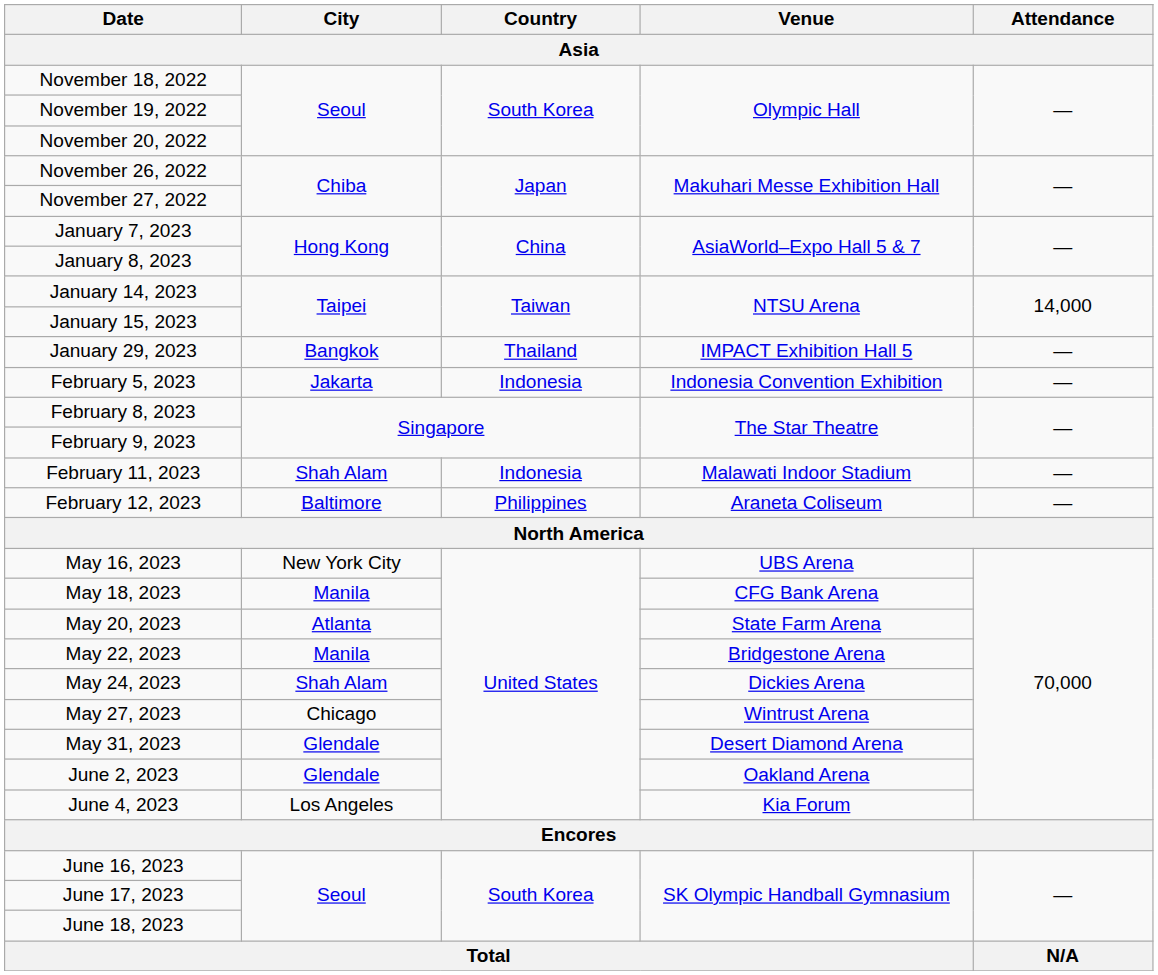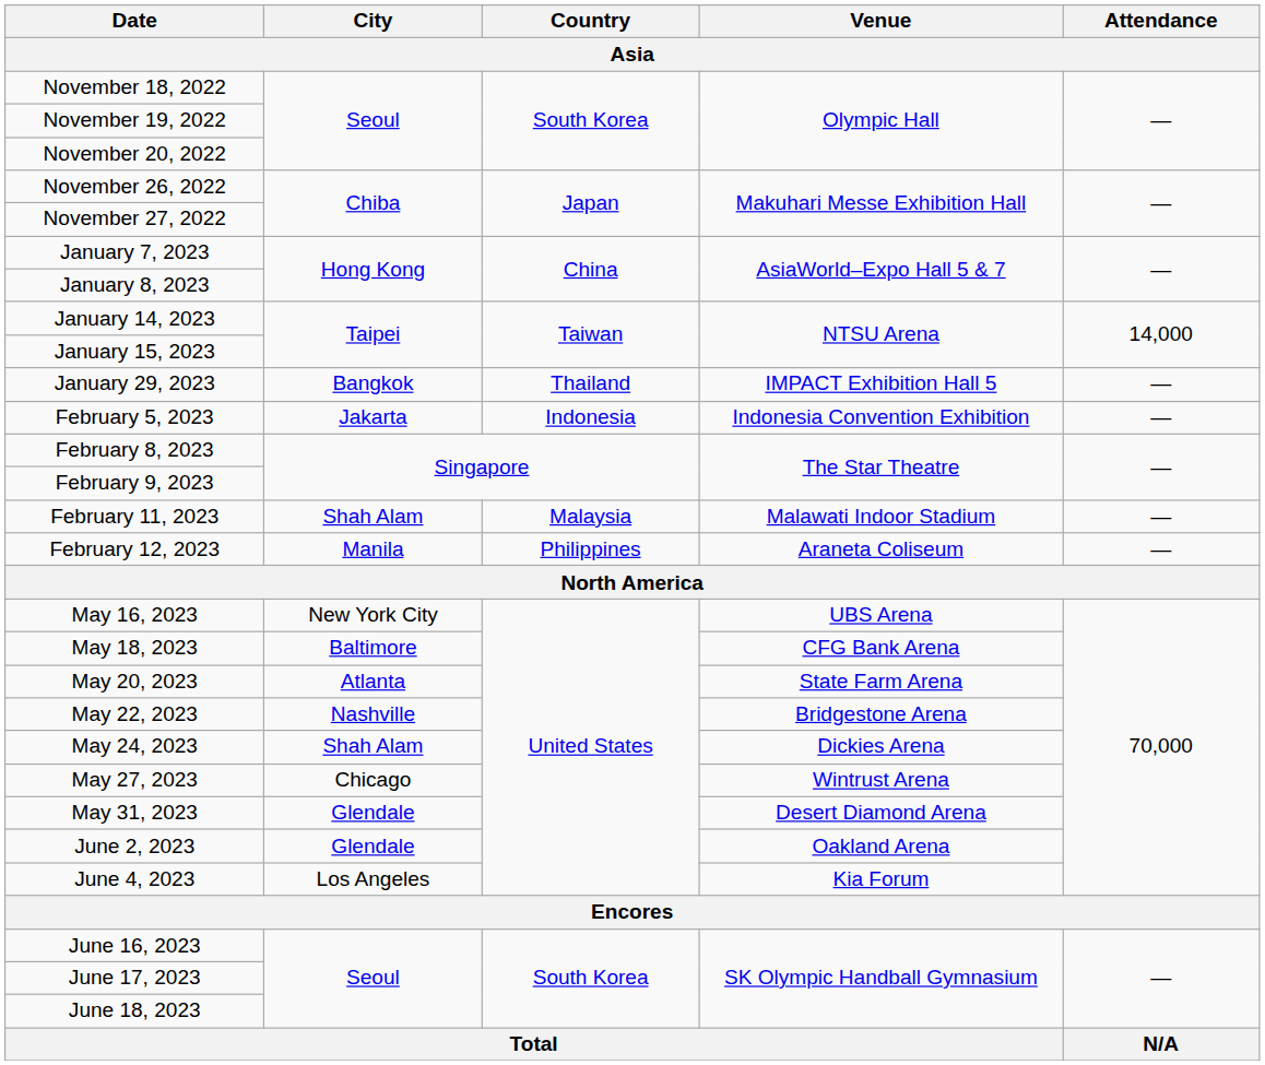 <table class="wikitable" style="text-align:center;">
 <tr>
 <th scope="col" style="width:12em;">Date</th>
 <th scope="col" style="width:10em;">City</th>
 <th scope="col" style="width:10em;">Country</th>
 <th scope="col" style="width:17em;">Venue</th>
 <th scope="col" style="width:9em;">Attendance</th>
 </tr>
 <tr>
 <th colspan="5">Asia</th>
 </tr>
 <tr>
 <td>November 18, 2022</td>
 <td rowspan="3"><a href='#'>Seoul</a></td>
 <td rowspan="3"><a href='#'>South Korea</a></td>
 <td rowspan="3"><a href='#'>Olympic Hall</a></td>
 <td rowspan="3">—</td>
 </tr>
 <tr>
 <td>November 19, 2022</td>
 </tr>
 <tr>
 <td>November 20, 2022</td>
 </tr>
 <tr>
 <td>November 26, 2022</td>
 <td rowspan="2"><a href='#'>Chiba</a></td>
 <td rowspan="2"><a href='#'>Japan</a></td>
 <td rowspan="2"><a href='#'>Makuhari Messe Exhibition Hall</a></td>
 <td rowspan="2">—</td>
 </tr>
 <tr>
 <td>November 27, 2022</td>
 </tr>
 <tr>
 <td>January 7, 2023</td>
 <td rowspan="2"><a href='#'>Hong Kong</a></td>
 <td rowspan="2"><a href='#'>China</a></td>
 <td rowspan="2"><a href='#'>AsiaWorld–Expo Hall 5 & 7</a></td>
 <td rowspan="2">—</td>
 </tr>
 <tr>
 <td>January 8, 2023</td>
 </tr>
 <tr>
 <td>January 14, 2023</td>
 <td rowspan="2"><a href='#'>Taipei</a></td>
 <td rowspan="2"><a href='#'>Taiwan</a></td>
 <td rowspan="2"><a href='#'>NTSU Arena</a></td>
 <td rowspan="2">14,000</td>
 </tr>
 <tr>
 <td>January 15, 2023</td>
 </tr>
 <tr>
 <td>January 29, 2023</td>
 <td><a href='#'>Bangkok</a></td>
 <td><a href='#'>Thailand</a></td>
 <td><a href='#'>IMPACT Exhibition Hall 5</a></td>
 <td>—</td>
 </tr>
 <tr>
 <td>February 5, 2023</td>
 <td><a href='#'>Jakarta</a></td>
 <td><a href='#'>Indonesia</a></td>
 <td><a href='#'>Indonesia Convention Exhibition</a></td>
 <td>—</td>
 </tr>
 <tr>
 <td>February 8, 2023</td>
 <td colspan="2" rowspan="2"><a href='#'>Singapore</a></td>
 <td rowspan="2"><a href='#'>The Star Theatre</a></td>
 <td rowspan="2">—</td>
 </tr>
 <tr>
 <td>February 9, 2023</td>
 </tr>
 <tr>
 <td>February 11, 2023</td>
 <td><a href='#'>Shah Alam</a></td>
-<td><a href='#'>Indonesia</a></td>
+<td><a href='#'>Malaysia</a></td>
 <td><a href='#'>Malawati Indoor Stadium</a></td>
 <td>—</td>
 </tr>
 <tr>
 <td>February 12, 2023</td>
-<td><a href='#'>Baltimore</a></td>
+<td><a href='#'>Manila</a></td>
 <td><a href='#'>Philippines</a></td>
 <td><a href='#'>Araneta Coliseum</a></td>
 <td>—</td>
 </tr>
 <tr>
 <th colspan="5">North America</th>
 </tr>
 <tr>
 <td>May 16, 2023</td>
 <td>New York City</td>
 <td rowspan="9"><a href='#'>United States</a></td>
 <td><a href='#'>UBS Arena</a></td>
 <td rowspan="9">70,000</td>
 </tr>
 <tr>
 <td>May 18, 2023</td>
-<td><a href='#'>Manila</a></td>
+<td><a href='#'>Baltimore</a></td>
 <td><a href='#'>CFG Bank Arena</a></td>
 </tr>
 <tr>
 <td>May 20, 2023</td>
 <td><a href='#'>Atlanta</a></td>
 <td><a href='#'>State Farm Arena</a></td>
 </tr>
 <tr>
 <td>May 22, 2023</td>
-<td><a href='#'>Manila</a></td>
+<td><a href='#'>Nashville</a></td>
 <td><a href='#'>Bridgestone Arena</a></td>
 </tr>
 <tr>
 <td>May 24, 2023</td>
 <td><a href='#'>Shah Alam</a></td>
 <td><a href='#'>Dickies Arena</a></td>
 </tr>
 <tr>
 <td>May 27, 2023</td>
 <td>Chicago</td>
 <td><a href='#'>Wintrust Arena</a></td>
 </tr>
 <tr>
 <td>May 31, 2023</td>
 <td><a href='#'>Glendale</a></td>
 <td><a href='#'>Desert Diamond Arena</a></td>
 </tr>
 <tr>
 <td>June 2, 2023</td>
 <td><a href='#'>Glendale</a></td>
 <td><a href='#'>Oakland Arena</a></td>
 </tr>
 <tr>
 <td>June 4, 2023</td>
 <td>Los Angeles</td>
 <td><a href='#'>Kia Forum</a></td>
 </tr>
 <tr>
 <th colspan="5">Encores</th>
 </tr>
 <tr>
 <td>June 16, 2023</td>
 <td rowspan="3"><a href='#'>Seoul</a></td>
 <td rowspan="3"><a href='#'>South Korea</a></td>
 <td rowspan="3"><a href='#'>SK Olympic Handball Gymnasium</a></td>
 <td rowspan="3">—</td>
 </tr>
 <tr>
 <td>June 17, 2023</td>
 </tr>
 <tr>
 <td>June 18, 2023</td>
 </tr>
 <tr>
 <th colspan="4">Total</th>
 <th>N/A</th>
 </tr>
 </table>
